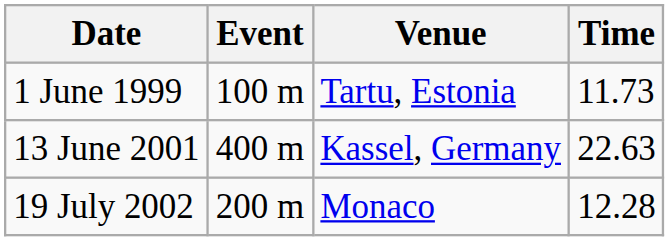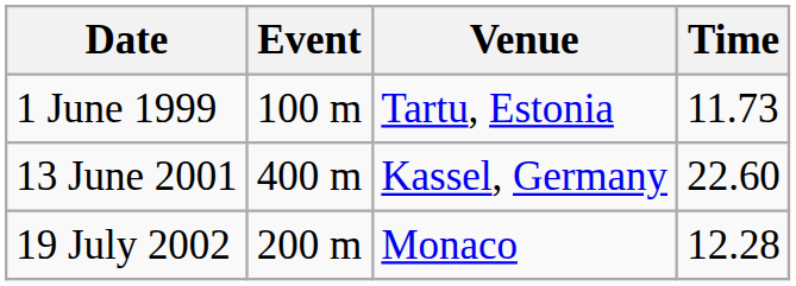 <table class="wikitable" style="font-size: 95%;">
 <tr>
 <th>Date</th>
 <th>Event</th>
 <th>Venue</th>
 <th>Time</th>
 </tr>
 <tr>
 <td>1 June 1999</td>
 <td>100 m</td>
 <td><a href='#'>Tartu</a>, <a href='#'>Estonia</a></td>
 <td>11.73</td>
 </tr>
 <tr>
 <td>13 June 2001</td>
 <td>400 m</td>
 <td><a href='#'>Kassel</a>, <a href='#'>Germany</a></td>
-<td>22.63</td>
+<td>22.60</td>
 </tr>
 <tr>
 <td>19 July 2002</td>
 <td>200 m</td>
 <td><a href='#'>Monaco</a></td>
 <td>12.28</td>
 </tr>
 </table>
